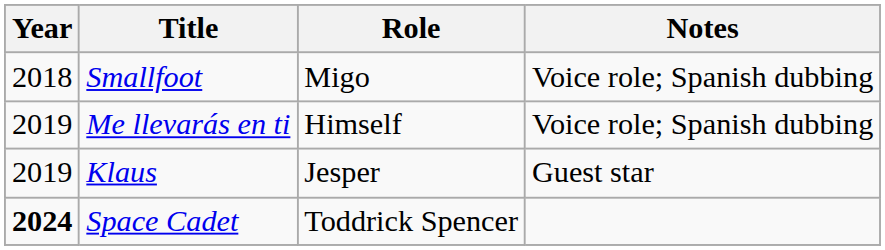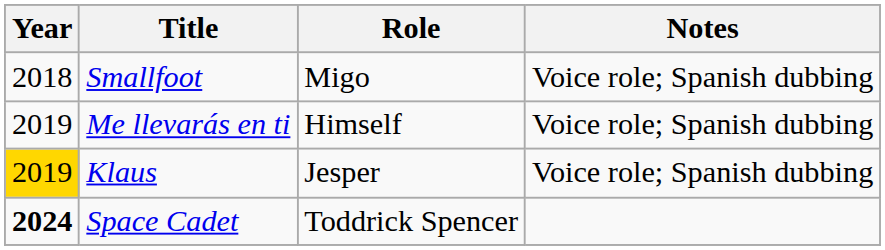 <table class="wikitable sortable">
 <tr>
 <th>Year</th>
 <th>Title</th>
 <th>Role</th>
 <th>Notes</th>
 </tr>
 <tr>
 <td>2018</td>
 <td><em><a href='#'>Smallfoot</a></em></td>
 <td>Migo</td>
 <td>Voice role; Spanish dubbing</td>
 </tr>
 <tr>
 <td>2019</td>
 <td><em><a href='#'>Me llevarás en ti</a></em></td>
 <td>Himself</td>
 <td>Voice role; Spanish dubbing</td>
 </tr>
 <tr>
-<td>2019</td>
+<td style="background: gold;">2019</td>
 <td><em><a href='#'>Klaus</a></em></td>
 <td>Jesper</td>
-<td>Guest star</td>
+<td>Voice role; Spanish dubbing</td>
 </tr>
 <tr>
 <td><strong>2024</strong></td>
 <td><em><a href='#'>Space Cadet</a></em></td>
 <td>Toddrick Spencer</td>
 <td></td>
 </tr>
 </table>
